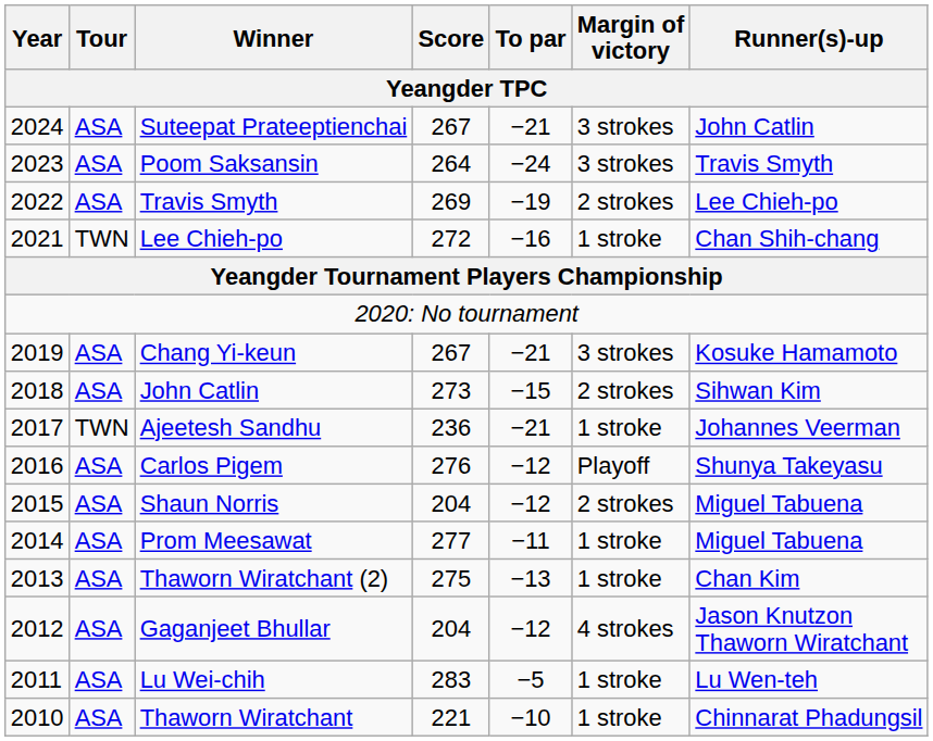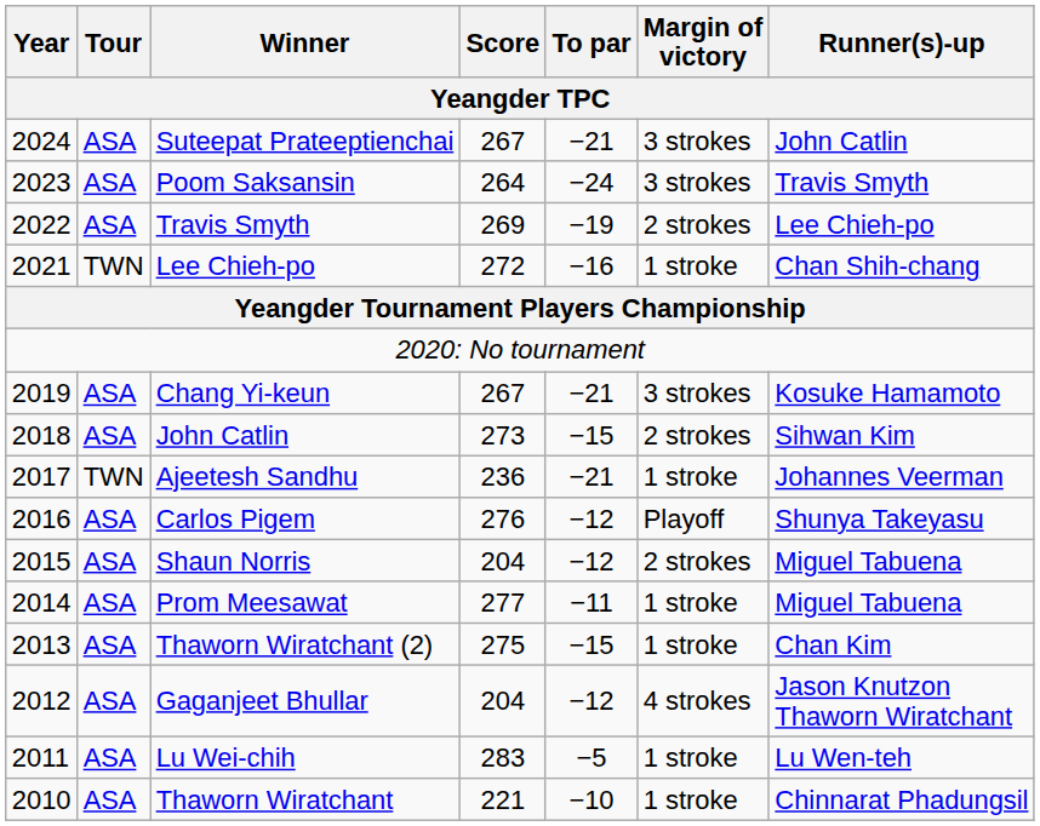 <table class=wikitable style="font-size:95%">
 <tr>
 <th>Year</th>
 <th>Tour</th>
 <th>Winner</th>
 <th>Score</th>
 <th>To par</th>
 <th>Margin of<br>victory</th>
 <th>Runner(s)-up</th>
 </tr>
 <tr>
 <th colspan=7>Yeangder TPC</th>
 </tr>
 <tr>
 <td>2024</td>
 <td><a href='#'>ASA</a></td>
 <td> <a href='#'>Suteepat Prateeptienchai</a></td>
 <td align=center>267</td>
 <td align=center>−21</td>
 <td>3 strokes</td>
 <td> <a href='#'>John Catlin</a></td>
 </tr>
 <tr>
 <td>2023</td>
 <td><a href='#'>ASA</a></td>
 <td> <a href='#'>Poom Saksansin</a></td>
 <td align=center>264</td>
 <td align=center>−24</td>
 <td>3 strokes</td>
 <td> <a href='#'>Travis Smyth</a></td>
 </tr>
 <tr>
 <td>2022</td>
 <td><a href='#'>ASA</a></td>
 <td> <a href='#'>Travis Smyth</a></td>
 <td align=center>269</td>
 <td align=center>−19</td>
 <td>2 strokes</td>
 <td> <a href='#'>Lee Chieh-po</a></td>
 </tr>
 <tr>
 <td>2021</td>
 <td>TWN</td>
 <td> <a href='#'>Lee Chieh-po</a></td>
 <td align=center>272</td>
 <td align=center>−16</td>
 <td>1 stroke</td>
 <td> <a href='#'>Chan Shih-chang</a></td>
 </tr>
 <tr>
 <th colspan=7>Yeangder Tournament Players Championship</th>
 </tr>
 <tr>
 <td colspan=7 align=center><em>2020: No tournament</em></td>
 </tr>
 <tr>
 <td>2019</td>
 <td><a href='#'>ASA</a></td>
 <td> <a href='#'>Chang Yi-keun</a></td>
 <td align=center>267</td>
 <td align=center>−21</td>
 <td>3 strokes</td>
 <td> <a href='#'>Kosuke Hamamoto</a></td>
 </tr>
 <tr>
 <td>2018</td>
 <td><a href='#'>ASA</a></td>
 <td> <a href='#'>John Catlin</a></td>
 <td align=center>273</td>
 <td align=center>−15</td>
 <td>2 strokes</td>
 <td> <a href='#'>Sihwan Kim</a></td>
 </tr>
 <tr>
 <td>2017</td>
 <td>TWN</td>
 <td> <a href='#'>Ajeetesh Sandhu</a></td>
 <td align=center>236</td>
 <td align=center>−21</td>
 <td>1 stroke</td>
 <td> <a href='#'>Johannes Veerman</a></td>
 </tr>
 <tr>
 <td>2016</td>
 <td><a href='#'>ASA</a></td>
 <td> <a href='#'>Carlos Pigem</a></td>
 <td align=center>276</td>
 <td align=center>−12</td>
 <td>Playoff</td>
 <td> <a href='#'>Shunya Takeyasu</a></td>
 </tr>
 <tr>
 <td>2015</td>
 <td><a href='#'>ASA</a></td>
 <td> <a href='#'>Shaun Norris</a></td>
 <td align=center>204</td>
 <td align=center>−12</td>
 <td>2 strokes</td>
 <td> <a href='#'>Miguel Tabuena</a></td>
 </tr>
 <tr>
 <td>2014</td>
 <td><a href='#'>ASA</a></td>
 <td> <a href='#'>Prom Meesawat</a></td>
 <td align=center>277</td>
 <td align=center>−11</td>
 <td>1 stroke</td>
 <td> <a href='#'>Miguel Tabuena</a></td>
 </tr>
 <tr>
 <td>2013</td>
 <td><a href='#'>ASA</a></td>
 <td> <a href='#'>Thaworn Wiratchant</a> (2)</td>
 <td align=center>275</td>
-<td align=center>−13</td>
+<td align=center>−15</td>
 <td>1 stroke</td>
 <td> <a href='#'>Chan Kim</a></td>
 </tr>
 <tr>
 <td>2012</td>
 <td><a href='#'>ASA</a></td>
 <td> <a href='#'>Gaganjeet Bhullar</a></td>
 <td align=center>204</td>
 <td align=center>−12</td>
 <td>4 strokes</td>
 <td> <a href='#'>Jason Knutzon</a><br> <a href='#'>Thaworn Wiratchant</a></td>
 </tr>
 <tr>
 <td>2011</td>
 <td><a href='#'>ASA</a></td>
 <td> <a href='#'>Lu Wei-chih</a></td>
 <td align=center>283</td>
 <td align=center>−5</td>
 <td>1 stroke</td>
 <td> <a href='#'>Lu Wen-teh</a></td>
 </tr>
 <tr>
 <td>2010</td>
 <td><a href='#'>ASA</a></td>
 <td> <a href='#'>Thaworn Wiratchant</a></td>
 <td align=center>221</td>
 <td align=center>−10</td>
 <td>1 stroke</td>
 <td> <a href='#'>Chinnarat Phadungsil</a></td>
 </tr>
 </table>
